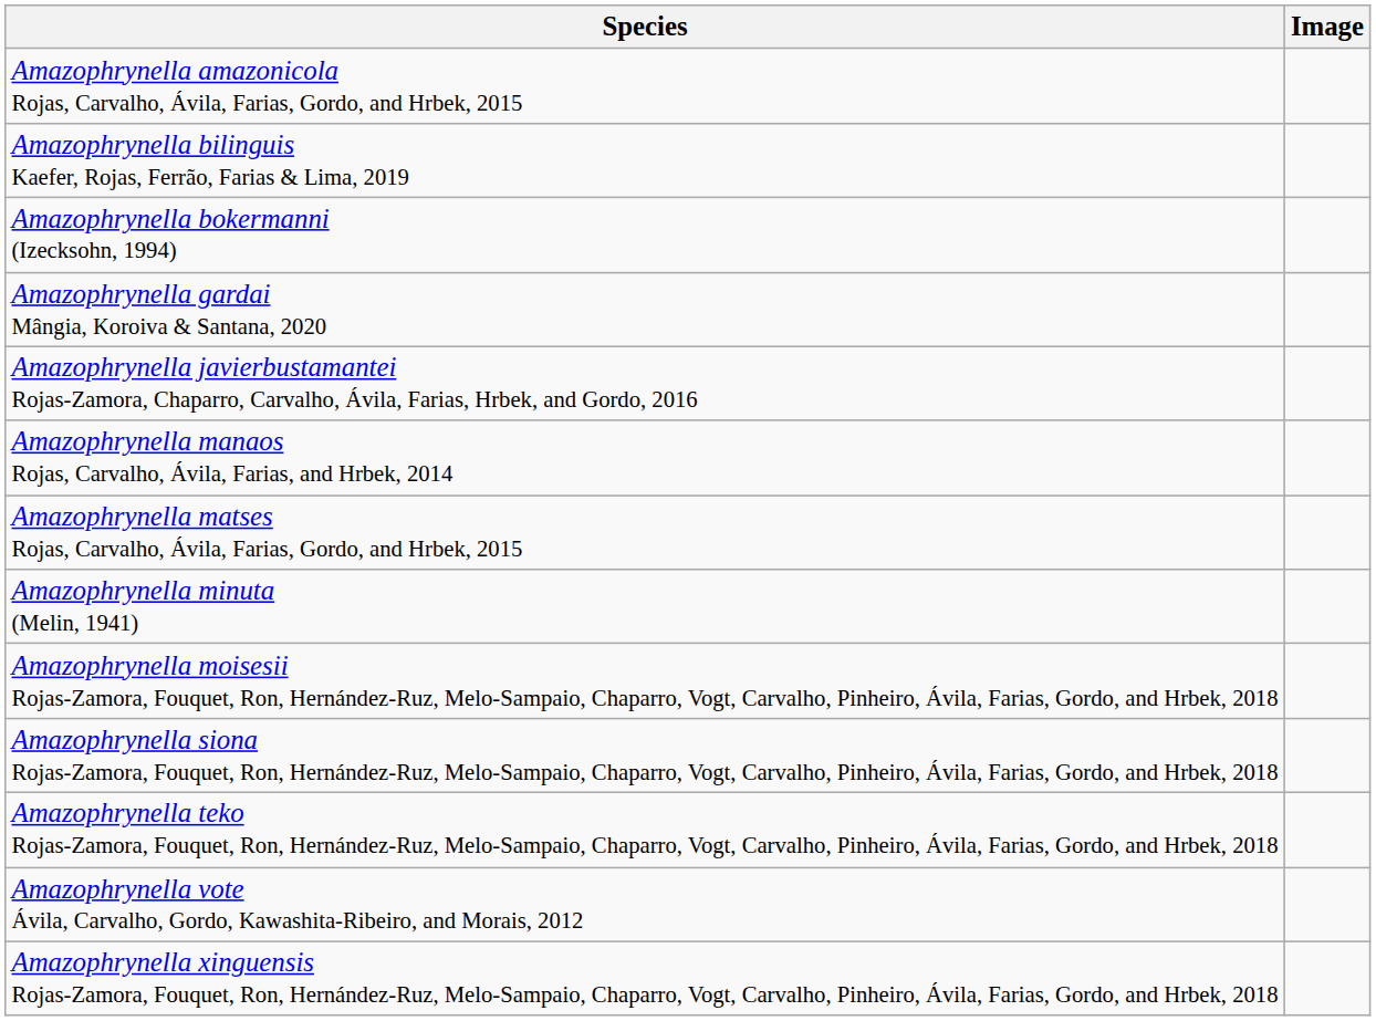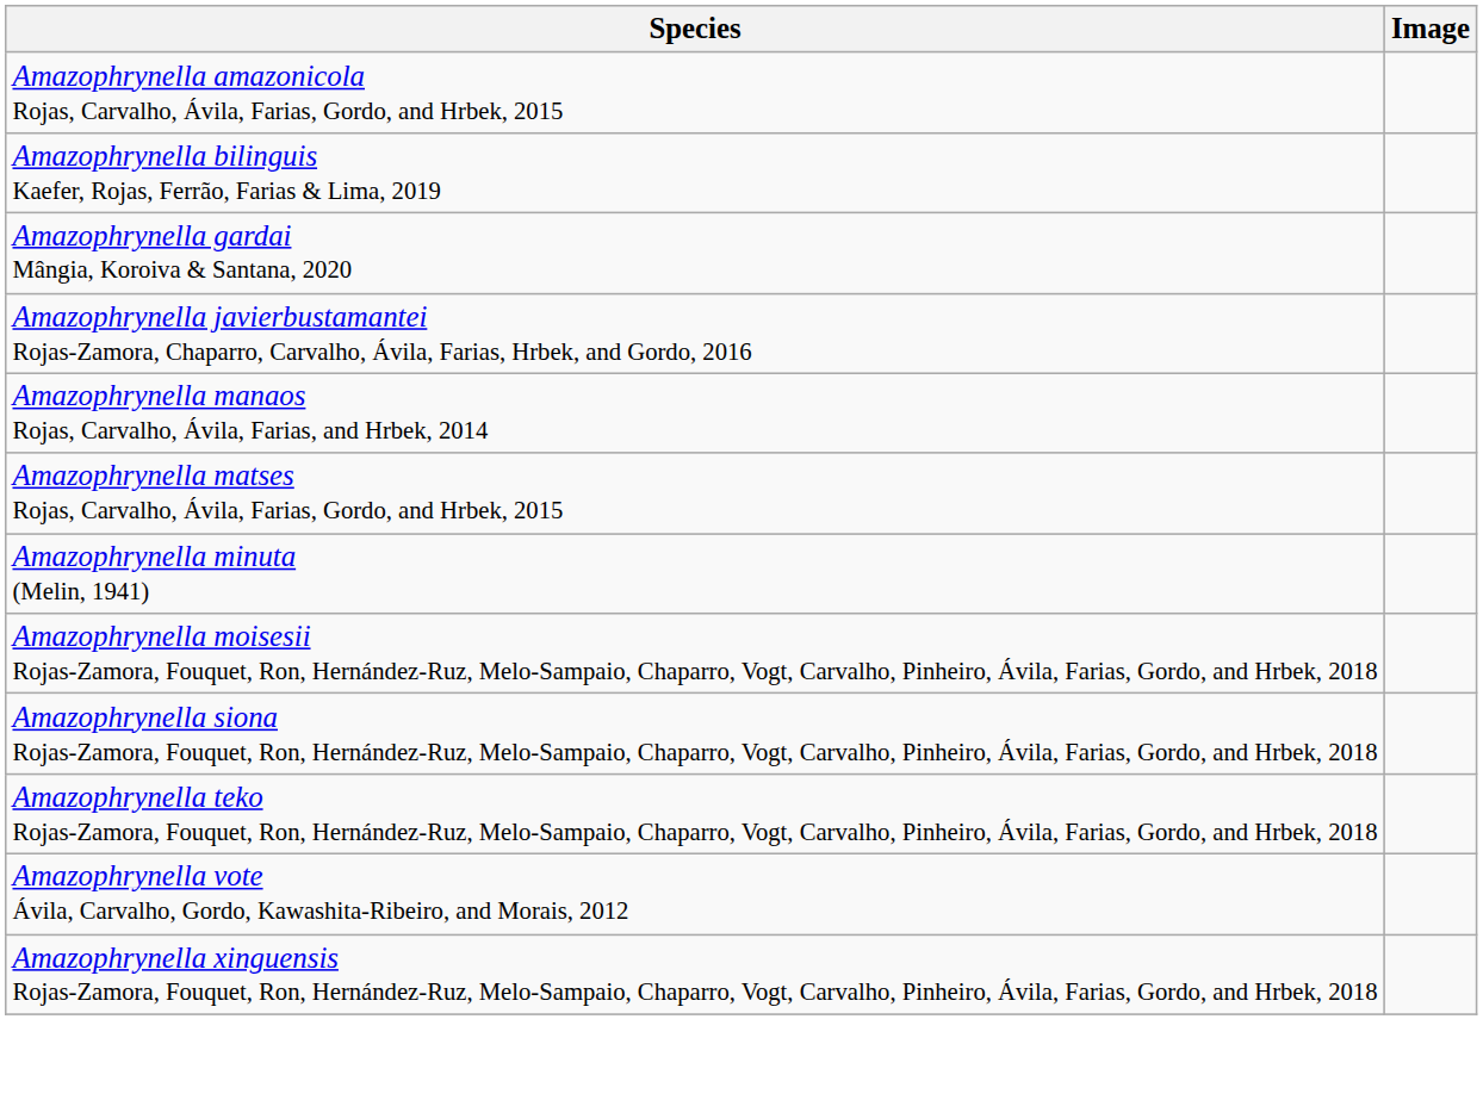 <table class="wikitable">
 <tr>
 <th>Species</th>
 <th>Image</th>
 </tr>
 <tr>
 <td><em><a href='#'>Amazophrynella amazonicola</a></em><br><small>Rojas, Carvalho, Ávila, Farias, Gordo, and Hrbek, 2015</small></td>
 <td></td>
 </tr>
 <tr>
 <td><em><a href='#'>Amazophrynella bilinguis</a></em><br><small>Kaefer, Rojas, Ferrão, Farias & Lima, 2019</small></td>
-<td></td>
-</tr>
-<tr>
-<td><em><a href='#'>Amazophrynella bokermanni</a></em><br><small>(Izecksohn, 1994)</small></td>
 <td></td>
 </tr>
 <tr>
 <td><em><a href='#'>Amazophrynella gardai</a></em><br><small>Mângia, Koroiva & Santana, 2020</small></td>
 <td></td>
 </tr>
 <tr>
 <td><em><a href='#'>Amazophrynella javierbustamantei</a></em><br><small>Rojas-Zamora, Chaparro, Carvalho, Ávila, Farias, Hrbek, and Gordo, 2016</small></td>
 <td></td>
 </tr>
 <tr>
 <td><em><a href='#'>Amazophrynella manaos</a></em><br><small>Rojas, Carvalho, Ávila, Farias, and Hrbek, 2014</small></td>
 <td></td>
 </tr>
 <tr>
 <td><em><a href='#'>Amazophrynella matses</a></em><br><small>Rojas, Carvalho, Ávila, Farias, Gordo, and Hrbek, 2015</small></td>
 <td></td>
 </tr>
 <tr>
 <td><em><a href='#'>Amazophrynella minuta</a></em><br><small>(Melin, 1941)</small></td>
 <td></td>
 </tr>
 <tr>
 <td><em><a href='#'>Amazophrynella moisesii</a></em><br><small>Rojas-Zamora, Fouquet, Ron, Hernández-Ruz, Melo-Sampaio, Chaparro, Vogt, Carvalho, Pinheiro, Ávila, Farias, Gordo, and Hrbek, 2018</small></td>
 <td></td>
 </tr>
 <tr>
 <td><em><a href='#'>Amazophrynella siona</a></em><br><small>Rojas-Zamora, Fouquet, Ron, Hernández-Ruz, Melo-Sampaio, Chaparro, Vogt, Carvalho, Pinheiro, Ávila, Farias, Gordo, and Hrbek, 2018</small></td>
 <td></td>
 </tr>
 <tr>
 <td><em><a href='#'>Amazophrynella teko</a></em><br><small>Rojas-Zamora, Fouquet, Ron, Hernández-Ruz, Melo-Sampaio, Chaparro, Vogt, Carvalho, Pinheiro, Ávila, Farias, Gordo, and Hrbek, 2018</small></td>
 <td></td>
 </tr>
 <tr>
 <td><em><a href='#'>Amazophrynella vote</a></em><br><small>Ávila, Carvalho, Gordo, Kawashita-Ribeiro, and Morais, 2012</small></td>
 <td></td>
 </tr>
 <tr>
 <td><em><a href='#'>Amazophrynella xinguensis</a></em><br><small>Rojas-Zamora, Fouquet, Ron, Hernández-Ruz, Melo-Sampaio, Chaparro, Vogt, Carvalho, Pinheiro, Ávila, Farias, Gordo, and Hrbek, 2018</small></td>
 <td></td>
 </tr>
 </table>
